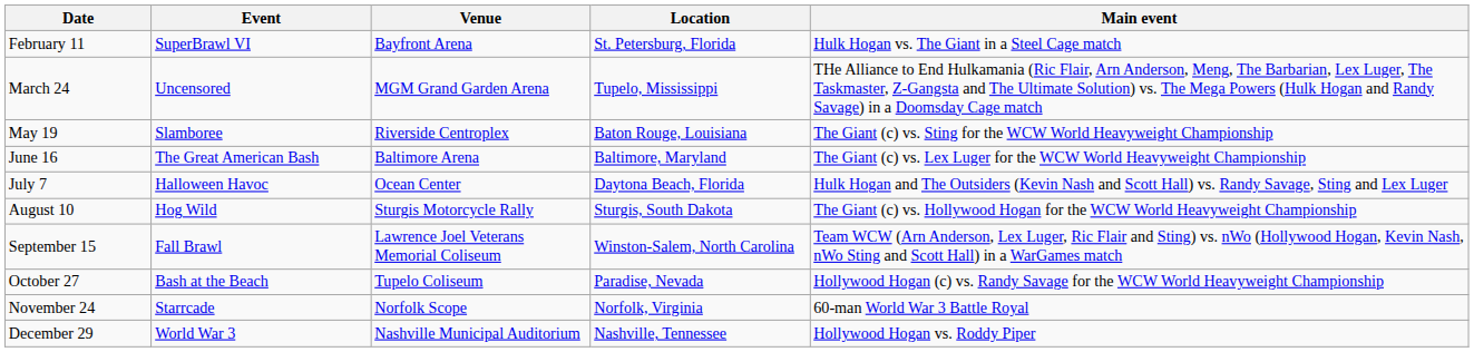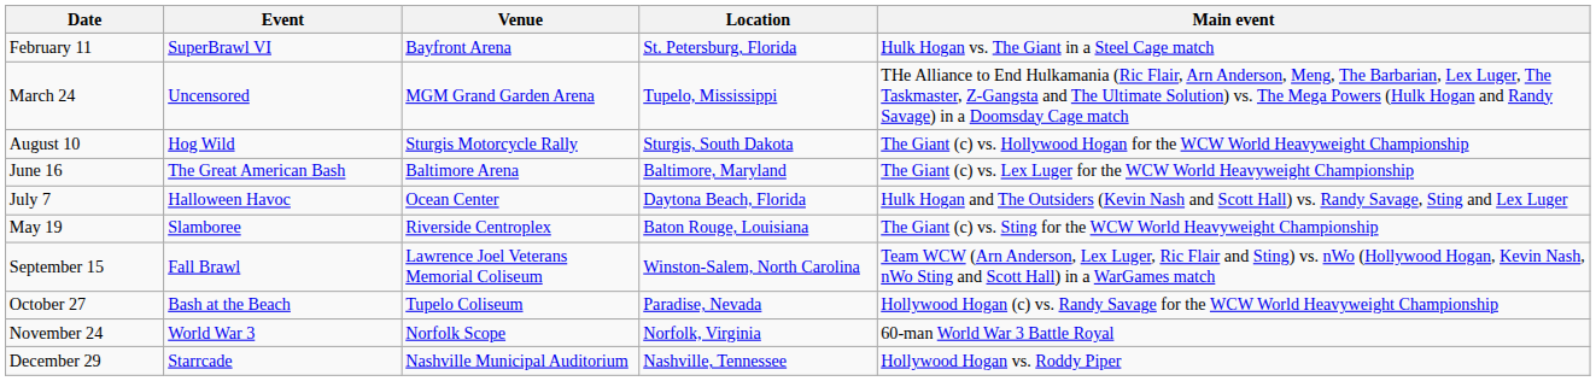 <table class="sortable wikitable succession-box" style="font-size:85%; width: 100%">
 <tr>
 <th width=10%>Date</th>
 <th width=15%>Event</th>
 <th width=15%>Venue</th>
 <th width=15%>Location</th>
 <th width=45%>Main event</th>
 </tr>
 <tr>
 <td>February 11</td>
 <td><a href='#'>SuperBrawl VI</a></td>
 <td><a href='#'>Bayfront Arena</a></td>
 <td><a href='#'>St. Petersburg, Florida</a></td>
 <td><a href='#'>Hulk Hogan</a> vs. <a href='#'>The Giant</a> in a <a href='#'>Steel Cage match</a></td>
 </tr>
 <tr>
 <td>March 24</td>
 <td><a href='#'>Uncensored</a></td>
 <td><a href='#'>MGM Grand Garden Arena</a></td>
 <td><a href='#'>Tupelo, Mississippi</a></td>
 <td>THe Alliance to End Hulkamania (<a href='#'>Ric Flair</a>, <a href='#'>Arn Anderson</a>, <a href='#'>Meng</a>, <a href='#'>The Barbarian</a>, <a href='#'>Lex Luger</a>, <a href='#'>The Taskmaster</a>, <a href='#'>Z-Gangsta</a> and <a href='#'>The Ultimate Solution</a>) vs. <a href='#'>The Mega Powers</a> (<a href='#'>Hulk Hogan</a> and <a href='#'>Randy Savage</a>) in a <a href='#'>Doomsday Cage match</a></td>
 </tr>
 <tr>
-<td>May 19</td>
-<td><a href='#'>Slamboree</a></td>
-<td><a href='#'>Riverside Centroplex</a></td>
-<td><a href='#'>Baton Rouge, Louisiana</a></td>
-<td><a href='#'>The Giant</a> (c) vs. <a href='#'>Sting</a>	for the <a href='#'>WCW World Heavyweight Championship</a></td>
+<td>August 10</td>
+<td><a href='#'>Hog Wild</a></td>
+<td><a href='#'>Sturgis Motorcycle Rally</a></td>
+<td><a href='#'>Sturgis, South Dakota</a></td>
+<td><a href='#'>The Giant</a> (c) vs. <a href='#'>Hollywood Hogan</a> for the <a href='#'>WCW World Heavyweight Championship</a></td>
 </tr>
 <tr>
 <td>June 16</td>
 <td><a href='#'>The Great American Bash</a></td>
 <td><a href='#'>Baltimore Arena</a></td>
 <td><a href='#'>Baltimore, Maryland</a></td>
 <td><a href='#'>The Giant</a> (c) vs. <a href='#'>Lex Luger</a> for the <a href='#'>WCW World Heavyweight Championship</a></td>
 </tr>
 <tr>
 <td>July 7</td>
 <td><a href='#'>Halloween Havoc</a></td>
 <td><a href='#'>Ocean Center</a></td>
 <td><a href='#'>Daytona Beach, Florida</a></td>
 <td><a href='#'>Hulk Hogan</a> and <a href='#'>The Outsiders</a> (<a href='#'>Kevin Nash</a> and <a href='#'>Scott Hall</a>) vs. <a href='#'>Randy Savage</a>, <a href='#'>Sting</a> and <a href='#'>Lex Luger</a></td>
 </tr>
 <tr>
-<td>August 10</td>
-<td><a href='#'>Hog Wild</a></td>
-<td><a href='#'>Sturgis Motorcycle Rally</a></td>
-<td><a href='#'>Sturgis, South Dakota</a></td>
-<td><a href='#'>The Giant</a> (c) vs. <a href='#'>Hollywood Hogan</a> for the <a href='#'>WCW World Heavyweight Championship</a></td>
+<td>May 19</td>
+<td><a href='#'>Slamboree</a></td>
+<td><a href='#'>Riverside Centroplex</a></td>
+<td><a href='#'>Baton Rouge, Louisiana</a></td>
+<td><a href='#'>The Giant</a> (c) vs. <a href='#'>Sting</a>	for the <a href='#'>WCW World Heavyweight Championship</a></td>
 </tr>
 <tr>
 <td>September 15</td>
 <td><a href='#'>Fall Brawl</a></td>
 <td><a href='#'>Lawrence Joel Veterans Memorial Coliseum</a></td>
 <td><a href='#'>Winston-Salem, North Carolina</a></td>
 <td><a href='#'>Team WCW</a> (<a href='#'>Arn Anderson</a>, <a href='#'>Lex Luger</a>, <a href='#'>Ric Flair</a> and <a href='#'>Sting</a>) vs. <a href='#'>nWo</a> (<a href='#'>Hollywood Hogan</a>, <a href='#'>Kevin Nash</a>, <a href='#'>nWo Sting</a> and <a href='#'>Scott Hall</a>) in a <a href='#'>WarGames match</a></td>
 </tr>
 <tr>
 <td>October 27</td>
 <td><a href='#'>Bash at the Beach</a></td>
 <td><a href='#'>Tupelo Coliseum</a></td>
 <td><a href='#'>Paradise, Nevada</a></td>
 <td><a href='#'>Hollywood Hogan</a> (c) vs. <a href='#'>Randy Savage</a> for the <a href='#'>WCW World Heavyweight Championship</a></td>
 </tr>
 <tr>
 <td>November 24</td>
-<td><a href='#'>Starrcade</a></td>
+<td><a href='#'>World War 3</a></td>
 <td><a href='#'>Norfolk Scope</a></td>
 <td><a href='#'>Norfolk, Virginia</a></td>
 <td>60-man <a href='#'>World War 3 Battle Royal</a></td>
 </tr>
 <tr>
 <td>December 29</td>
-<td><a href='#'>World War 3</a></td>
+<td><a href='#'>Starrcade</a></td>
 <td><a href='#'>Nashville Municipal Auditorium</a></td>
 <td><a href='#'>Nashville, Tennessee</a></td>
 <td><a href='#'>Hollywood Hogan</a> vs. <a href='#'>Roddy Piper</a></td>
 </tr>
 </table>
